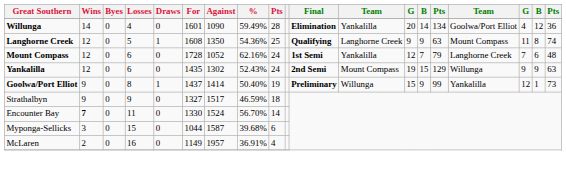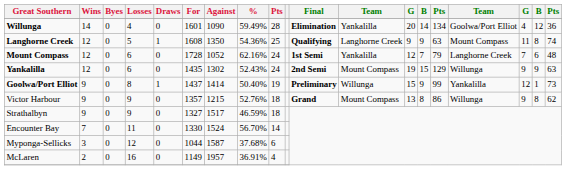 <table style="font-size: 85%; text-align: left;" class="wikitable">
 <tr>
 <th style="color:crimson">Great Southern</th>
 <th style="color:crimson">Wins</th>
 <th style="color:crimson">Byes</th>
 <th style="color:crimson">Losses</th>
 <th style="color:crimson">Draws</th>
 <th style="color:crimson">For</th>
 <th style="color:crimson">Against</th>
 <th style="color:crimson">%</th>
 <th style="color:crimson">Pts</th>
 <th></th>
 <th style="color:green">Final</th>
 <th style="color:green">Team</th>
 <th style="color:green">G</th>
 <th style="color:green">B</th>
 <th style="color:green">Pts</th>
 <th style="color:green">Team</th>
 <th style="color:green">G</th>
 <th style="color:green">B</th>
 <th style="color:green">Pts</th>
 </tr>
 <tr>
 </tr>
 <tr>
 </tr>
 <tr>
 <td><strong>	Willunga	</strong></td>
 <td>14</td>
 <td>0</td>
 <td>4</td>
 <td>0</td>
 <td>1601</td>
 <td>1090</td>
 <td>59.49%</td>
 <td>28</td>
 <td></td>
 <td><strong>Elimination</strong></td>
 <td>Yankalilla</td>
 <td>20</td>
 <td>14</td>
 <td>134</td>
 <td>Goolwa/Port Elliot</td>
 <td>4</td>
 <td>12</td>
 <td>36</td>
 </tr>
 <tr>
 <td><strong>	Langhorne Creek	</strong></td>
 <td>12</td>
 <td>0</td>
 <td>5</td>
 <td>1</td>
 <td>1608</td>
 <td>1350</td>
 <td>54.36%</td>
 <td>25</td>
 <td></td>
 <td><strong>Qualifying</strong></td>
 <td>Langhorne Creek</td>
 <td>9</td>
 <td>9</td>
 <td>63</td>
 <td>Mount Compass</td>
 <td>11</td>
 <td>8</td>
 <td>74</td>
 </tr>
 <tr>
 <td><strong>	Mount Compass	</strong></td>
 <td>12</td>
 <td>0</td>
 <td>6</td>
 <td>0</td>
 <td>1728</td>
 <td>1052</td>
 <td>62.16%</td>
 <td>24</td>
 <td></td>
 <td><strong>1st Semi</strong></td>
 <td>Yankalilla</td>
 <td>12</td>
 <td>7</td>
 <td>79</td>
 <td>Langhorne Creek</td>
 <td>7</td>
 <td>6</td>
 <td>48</td>
 </tr>
 <tr>
 <td><strong>	Yankalilla	</strong></td>
 <td>12</td>
 <td>0</td>
 <td>6</td>
 <td>0</td>
 <td>1435</td>
 <td>1302</td>
 <td>52.43%</td>
 <td>24</td>
 <td></td>
 <td><strong>2nd Semi</strong></td>
 <td>Mount Compass</td>
 <td>19</td>
 <td>15</td>
 <td>129</td>
 <td>Willunga</td>
 <td>9</td>
 <td>9</td>
 <td>63</td>
 </tr>
 <tr>
 <td><strong>	Goolwa/Port Elliot	</strong></td>
 <td>9</td>
 <td>0</td>
 <td>8</td>
 <td>1</td>
 <td>1437</td>
 <td>1414</td>
 <td>50.40%</td>
 <td>19</td>
 <td></td>
 <td><strong>Preliminary</strong></td>
 <td>Willunga</td>
 <td>15</td>
 <td>9</td>
 <td>99</td>
 <td>Yankalilla</td>
 <td>12</td>
 <td>1</td>
 <td>73</td>
 </tr>
 <tr>
+<td>Victor Harbour</td>
+<td>9</td>
+<td>0</td>
+<td>9</td>
+<td>0</td>
+<td>1357</td>
+<td>1215</td>
+<td>52.76%</td>
+<td>18</td>
+<td></td>
+<td><strong>Grand</strong></td>
+<td>Mount Compass</td>
+<td>13</td>
+<td>8</td>
+<td>86</td>
+<td>Willunga</td>
+<td>9</td>
+<td>8</td>
+<td>62</td>
+</tr>
+<tr>
 <td>Strathalbyn</td>
 <td>9</td>
 <td>0</td>
 <td>9</td>
 <td>0</td>
 <td>1327</td>
 <td>1517</td>
 <td>46.59%</td>
 <td>18</td>
 <td></td>
 </tr>
 <tr>
 <td>Encounter Bay</td>
-<td><strong>7</strong></td>
+<td>7</td>
 <td>0</td>
 <td>11</td>
 <td>0</td>
 <td>1330</td>
 <td>1524</td>
 <td>56.70%</td>
 <td>14</td>
 <td></td>
 </tr>
 <tr>
 <td>Myponga-Sellicks</td>
 <td>3</td>
 <td>0</td>
-<td>15</td>
+<td>12</td>
 <td>0</td>
 <td>1044</td>
 <td>1587</td>
-<td>39.68%</td>
+<td>37.68%</td>
 <td>6</td>
 <td></td>
 </tr>
 <tr>
 <td>McLaren</td>
 <td>2</td>
 <td>0</td>
 <td>16</td>
 <td>0</td>
 <td>1149</td>
 <td>1957</td>
 <td>36.91%</td>
 <td>4</td>
 <td></td>
 </tr>
 <tr>
 </tr>
 </table>
